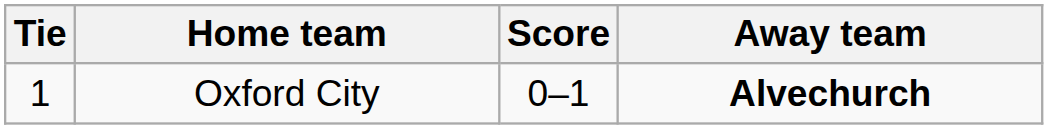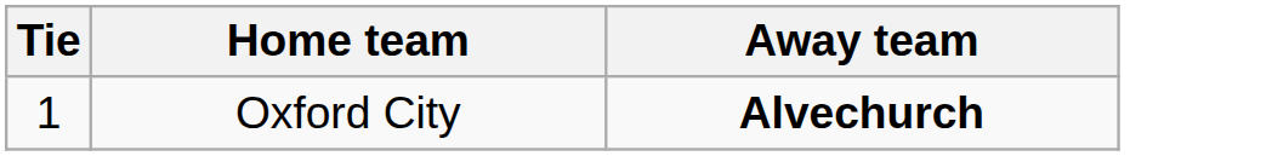 <table class="wikitable" style="text-align:center;">
 <tr>
 <th width=20>Tie</th>
 <th width=175>Home team</th>
-<th width=20>Score</th>
 <th width=175>Away team</th>
 </tr>
 <tr>
 <td>1</td>
 <td>Oxford City</td>
-<td>0–1</td>
 <td><strong>Alvechurch</strong></td>
 </tr>
 </table>
